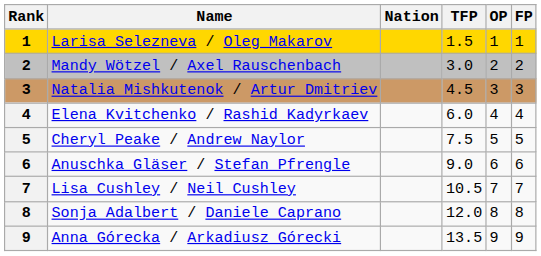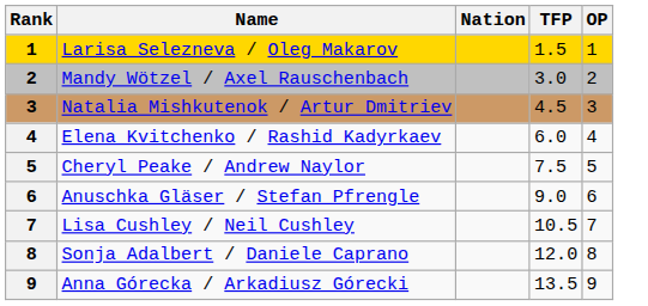 <table class="wikitable">
 <tr>
 <th>Rank</th>
 <th>Name</th>
 <th>Nation</th>
 <th>TFP</th>
 <th>OP</th>
-<th>FP</th>
 </tr>
 <tr bgcolor="gold">
 <td align="center"><strong>1</strong></td>
 <td><a href='#'>Larisa Selezneva</a> / <a href='#'>Oleg Makarov</a></td>
 <td></td>
 <td>1.5</td>
-<td>1</td>
 <td>1</td>
 </tr>
 <tr bgcolor="silver">
 <td align="center"><strong>2</strong></td>
 <td><a href='#'>Mandy Wötzel</a> / <a href='#'>Axel Rauschenbach</a></td>
 <td></td>
 <td>3.0</td>
 <td>2</td>
-<td>2</td>
 </tr>
 <tr bgcolor="cc9966">
 <td align="center"><strong>3</strong></td>
 <td><a href='#'>Natalia Mishkutenok</a> / <a href='#'>Artur Dmitriev</a></td>
 <td></td>
 <td>4.5</td>
-<td>3</td>
 <td>3</td>
 </tr>
 <tr>
 <th>4</th>
 <td><a href='#'>Elena Kvitchenko</a> / <a href='#'>Rashid Kadyrkaev</a></td>
 <td></td>
 <td>6.0</td>
 <td>4</td>
-<td>4</td>
 </tr>
 <tr>
 <th>5</th>
 <td><a href='#'>Cheryl Peake</a> / <a href='#'>Andrew Naylor</a></td>
 <td></td>
 <td>7.5</td>
-<td>5</td>
 <td>5</td>
 </tr>
 <tr>
 <th>6</th>
 <td><a href='#'>Anuschka Gläser</a> / <a href='#'>Stefan Pfrengle</a></td>
 <td></td>
 <td>9.0</td>
 <td>6</td>
-<td>6</td>
 </tr>
 <tr>
 <th>7</th>
 <td><a href='#'>Lisa Cushley</a> / <a href='#'>Neil Cushley</a></td>
 <td></td>
 <td>10.5</td>
-<td>7</td>
 <td>7</td>
 </tr>
 <tr>
 <th>8</th>
 <td><a href='#'>Sonja Adalbert</a> / <a href='#'>Daniele Caprano</a></td>
 <td></td>
 <td>12.0</td>
 <td>8</td>
-<td>8</td>
 </tr>
 <tr>
 <th>9</th>
 <td><a href='#'>Anna Górecka</a> / <a href='#'>Arkadiusz Górecki</a></td>
 <td></td>
 <td>13.5</td>
 <td>9</td>
-<td>9</td>
 </tr>
 </table>
